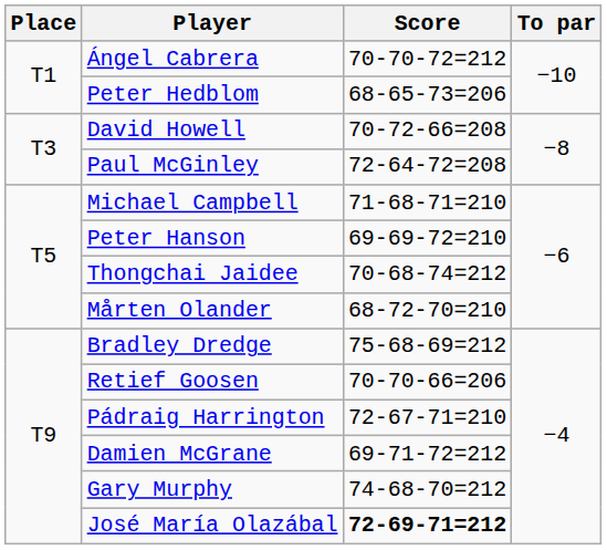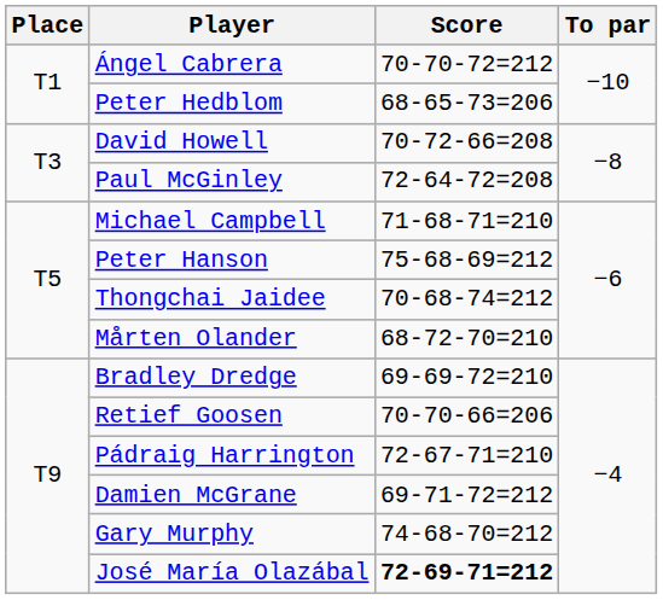 <table class="wikitable">
 <tr>
 <th>Place</th>
 <th>Player</th>
 <th>Score</th>
 <th>To par</th>
 </tr>
 <tr>
 <td rowspan="2" align=center>T1</td>
 <td> <a href='#'>Ángel Cabrera</a></td>
 <td align=center>70-70-72=212</td>
 <td rowspan="2" align=center>−10</td>
 </tr>
 <tr>
 <td> <a href='#'>Peter Hedblom</a></td>
 <td align=center>68-65-73=206</td>
 </tr>
 <tr>
 <td rowspan="2" align=center>T3</td>
 <td> <a href='#'>David Howell</a></td>
 <td align=center>70-72-66=208</td>
 <td rowspan="2" align=center>−8</td>
 </tr>
 <tr>
 <td> <a href='#'>Paul McGinley</a></td>
 <td align=center>72-64-72=208</td>
 </tr>
 <tr>
 <td rowspan="4" align=center>T5</td>
 <td> <a href='#'>Michael Campbell</a></td>
 <td align=center>71-68-71=210</td>
 <td rowspan="4" align=center>−6</td>
 </tr>
 <tr>
 <td> <a href='#'>Peter Hanson</a></td>
-<td align=center>69-69-72=210</td>
+<td align=center>75-68-69=212</td>
 </tr>
 <tr>
 <td> <a href='#'>Thongchai Jaidee</a></td>
 <td align=center>70-68-74=212</td>
 </tr>
 <tr>
 <td> <a href='#'>Mårten Olander</a></td>
 <td align=center>68-72-70=210</td>
 </tr>
 <tr>
 <td rowspan="6" align=center>T9</td>
 <td> <a href='#'>Bradley Dredge</a></td>
-<td align=center>75-68-69=212</td>
+<td align=center>69-69-72=210</td>
 <td rowspan="6" align=center>−4</td>
 </tr>
 <tr>
 <td> <a href='#'>Retief Goosen</a></td>
 <td align=center>70-70-66=206</td>
 </tr>
 <tr>
 <td> <a href='#'>Pádraig Harrington</a></td>
 <td align=center>72-67-71=210</td>
 </tr>
 <tr>
 <td> <a href='#'>Damien McGrane</a></td>
 <td align=center>69-71-72=212</td>
 </tr>
 <tr>
 <td> <a href='#'>Gary Murphy</a></td>
 <td align=center>74-68-70=212</td>
 </tr>
 <tr>
 <td> <a href='#'>José María Olazábal</a></td>
 <td align=center><strong>72-69-71=212</strong></td>
 </tr>
 </table>
